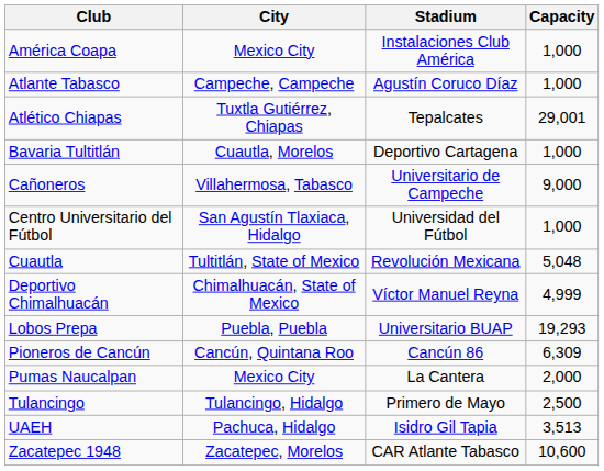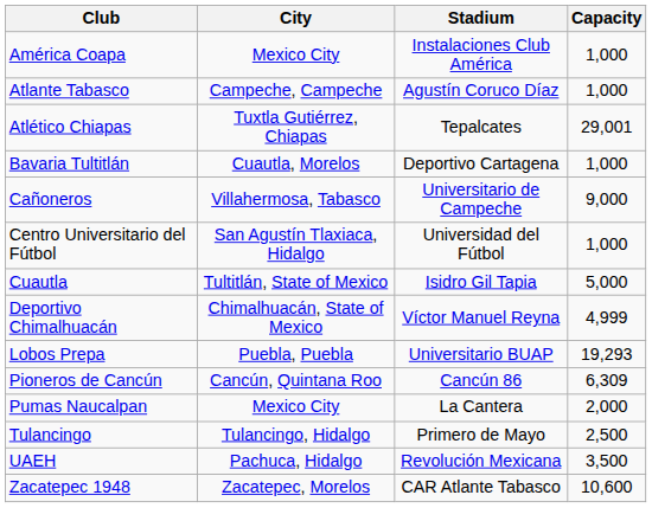 <table class="wikitable sortable" style="text-align: center;">
 <tr>
 <th>Club</th>
 <th>City</th>
 <th>Stadium</th>
 <th>Capacity</th>
 </tr>
 <tr>
 <td align="left"><a href='#'>América Coapa</a></td>
 <td><a href='#'>Mexico City</a></td>
 <td><a href='#'>Instalaciones Club América</a></td>
 <td>1,000</td>
 </tr>
 <tr>
 <td align="left"><a href='#'>Atlante Tabasco</a></td>
 <td><a href='#'>Campeche</a>, <a href='#'>Campeche</a></td>
 <td><a href='#'>Agustín Coruco Díaz</a></td>
 <td>1,000</td>
 </tr>
 <tr>
 <td align="left"><a href='#'>Atlético Chiapas</a></td>
 <td><a href='#'>Tuxtla Gutiérrez</a>, <a href='#'>Chiapas</a></td>
 <td>Tepalcates</td>
 <td>29,001</td>
 </tr>
 <tr>
 <td align="left"><a href='#'>Bavaria Tultitlán</a></td>
 <td><a href='#'>Cuautla</a>, <a href='#'>Morelos</a></td>
 <td>Deportivo Cartagena</td>
 <td>1,000</td>
 </tr>
 <tr>
 <td align="left"><a href='#'>Cañoneros</a></td>
 <td><a href='#'>Villahermosa</a>, <a href='#'>Tabasco</a></td>
 <td><a href='#'>Universitario de Campeche</a></td>
 <td>9,000</td>
 </tr>
 <tr>
 <td align="left">Centro Universitario del Fútbol</td>
 <td><a href='#'>San Agustín Tlaxiaca</a>, <a href='#'>Hidalgo</a></td>
 <td>Universidad del Fútbol</td>
 <td>1,000</td>
 </tr>
 <tr>
 <td align="left"><a href='#'>Cuautla</a></td>
 <td><a href='#'>Tultitlán</a>, <a href='#'>State of Mexico</a></td>
-<td><a href='#'>Revolución Mexicana</a></td>
-<td>5,048</td>
+<td><a href='#'>Isidro Gil Tapia</a></td>
+<td>5,000</td>
 </tr>
 <tr>
 <td align="left"><a href='#'>Deportivo Chimalhuacán</a></td>
 <td><a href='#'>Chimalhuacán</a>, <a href='#'>State of Mexico</a></td>
 <td><a href='#'>Víctor Manuel Reyna</a></td>
 <td>4,999</td>
 </tr>
 <tr>
 <td align="left"><a href='#'>Lobos Prepa</a></td>
 <td><a href='#'>Puebla</a>, <a href='#'>Puebla</a></td>
 <td><a href='#'>Universitario BUAP</a></td>
 <td>19,293</td>
 </tr>
 <tr>
 <td align="left"><a href='#'>Pioneros de Cancún</a></td>
 <td><a href='#'>Cancún</a>, <a href='#'>Quintana Roo</a></td>
 <td><a href='#'>Cancún 86</a></td>
 <td>6,309</td>
 </tr>
 <tr>
 <td align="left"><a href='#'>Pumas Naucalpan</a></td>
 <td><a href='#'>Mexico City</a></td>
 <td>La Cantera</td>
 <td>2,000</td>
 </tr>
 <tr>
 <td align="left"><a href='#'>Tulancingo</a></td>
 <td><a href='#'>Tulancingo</a>, <a href='#'>Hidalgo</a></td>
 <td>Primero de Mayo</td>
 <td>2,500</td>
 </tr>
 <tr>
 <td align="left"><a href='#'>UAEH</a></td>
 <td><a href='#'>Pachuca</a>, <a href='#'>Hidalgo</a></td>
-<td><a href='#'>Isidro Gil Tapia</a></td>
-<td>3,513</td>
+<td><a href='#'>Revolución Mexicana</a></td>
+<td>3,500</td>
 </tr>
 <tr>
 <td align="left"><a href='#'>Zacatepec 1948</a></td>
 <td><a href='#'>Zacatepec</a>, <a href='#'>Morelos</a></td>
 <td>CAR Atlante Tabasco</td>
 <td>10,600</td>
 </tr>
 </table>
